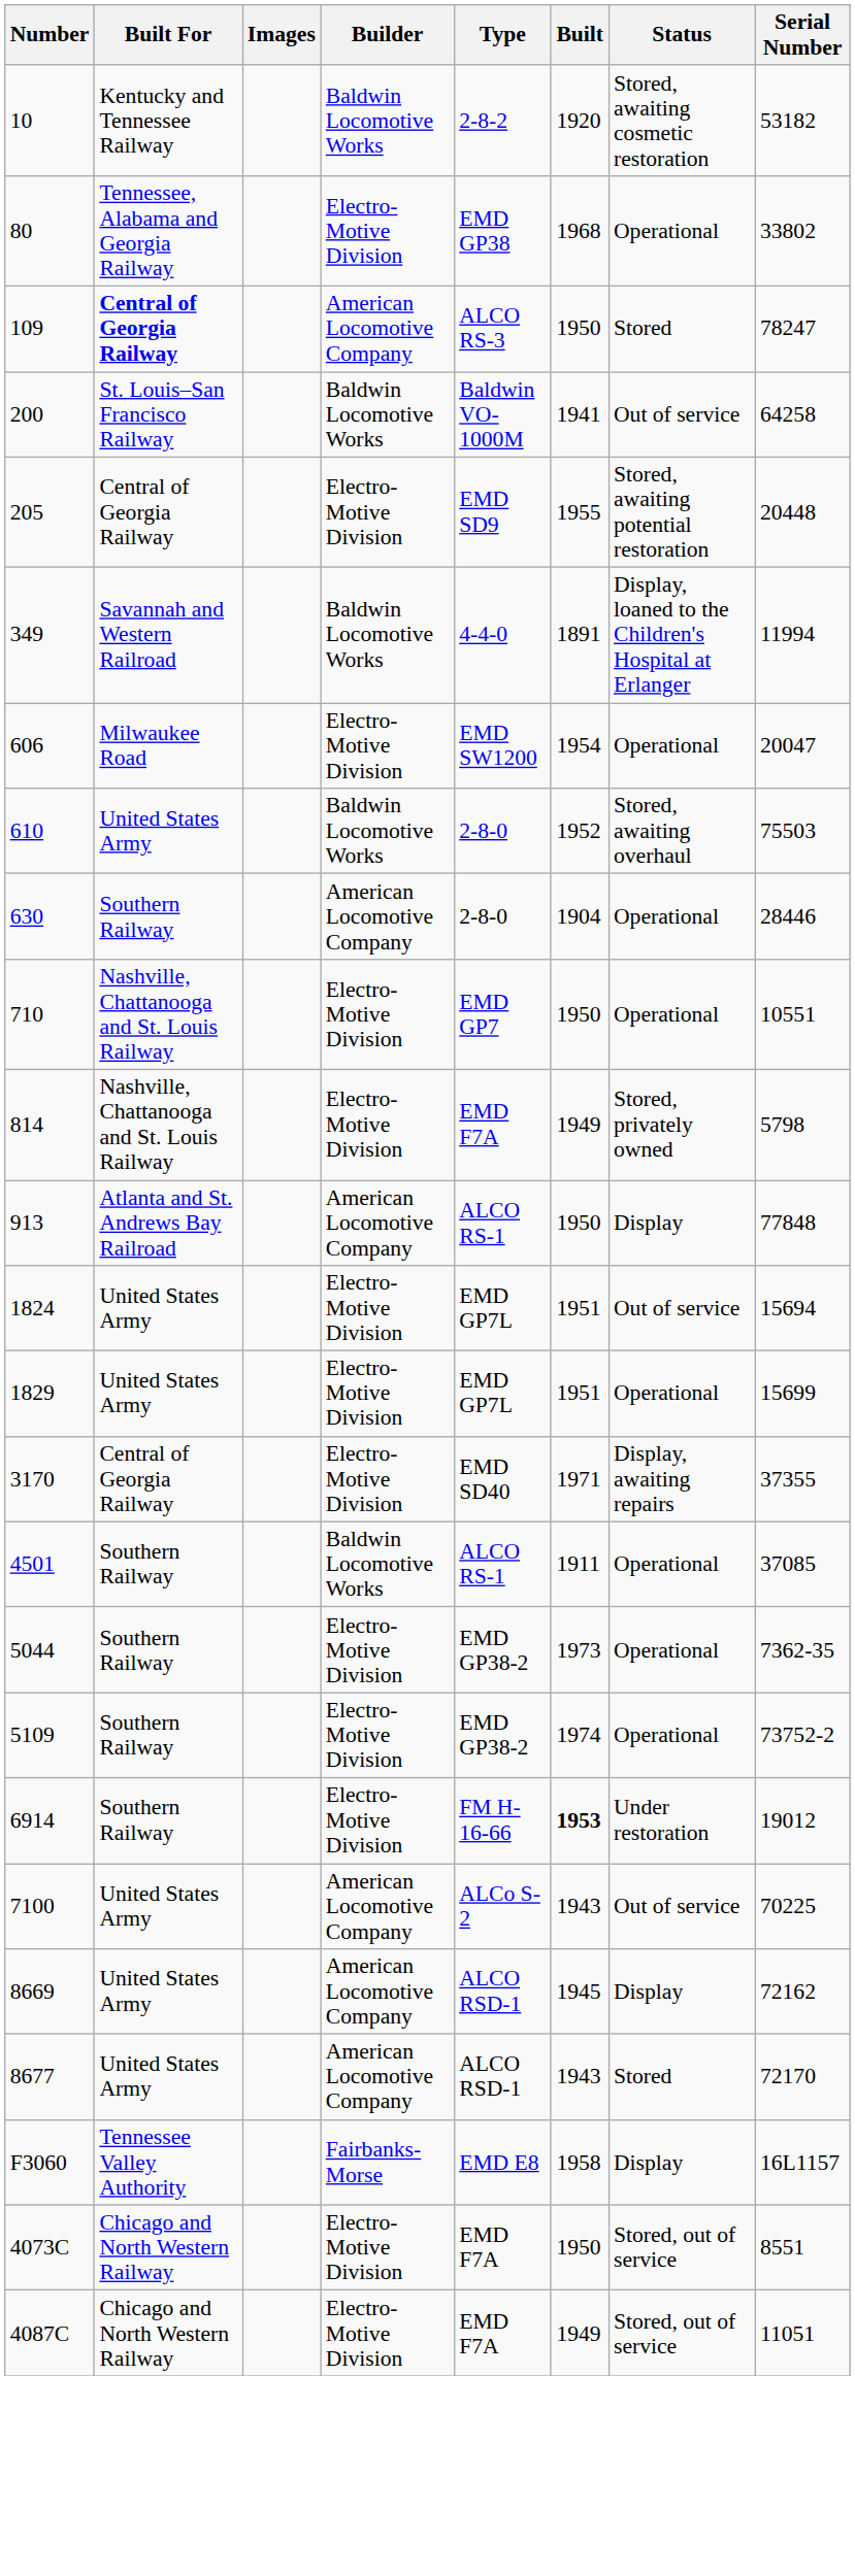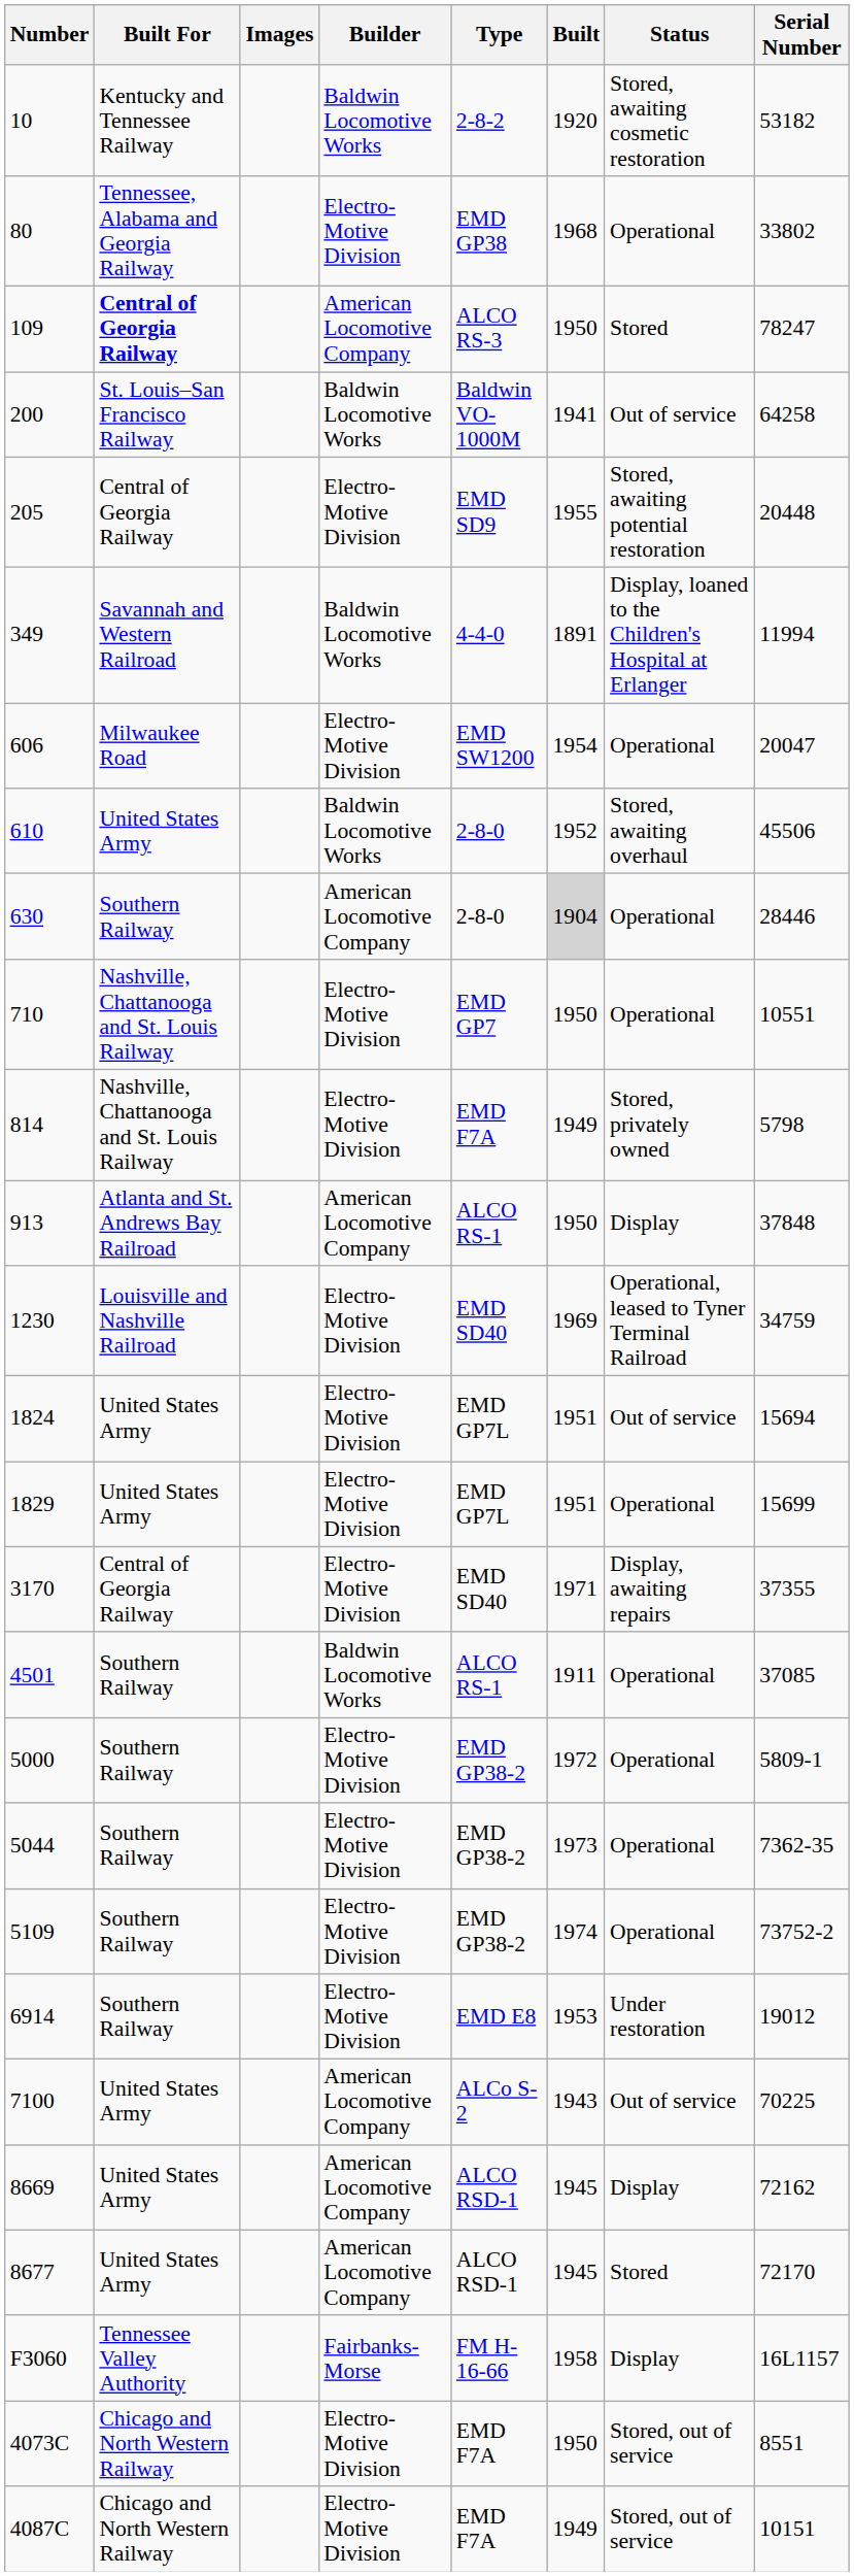 <table class="wikitable">
 <tr>
 <th>Number</th>
 <th>Built For</th>
 <th>Images</th>
 <th>Builder</th>
 <th>Type</th>
 <th>Built</th>
 <th>Status</th>
 <th>Serial Number</th>
 </tr>
 <tr>
 <td>10</td>
 <td>Kentucky and Tennessee Railway</td>
 <td></td>
 <td><a href='#'>Baldwin Locomotive Works</a></td>
 <td><a href='#'>2-8-2</a></td>
 <td>1920</td>
 <td>Stored, awaiting cosmetic restoration</td>
 <td>53182</td>
 </tr>
 <tr>
 <td>80</td>
 <td><a href='#'>Tennessee, Alabama and Georgia Railway</a></td>
 <td></td>
 <td><a href='#'>Electro-Motive Division</a></td>
 <td><a href='#'>EMD GP38</a></td>
 <td>1968</td>
 <td>Operational</td>
 <td>33802</td>
 </tr>
 <tr>
 <td>109</td>
 <td><strong><a href='#'>Central of Georgia Railway</a></strong></td>
 <td></td>
 <td><a href='#'>American Locomotive Company</a></td>
 <td><a href='#'>ALCO RS-3</a></td>
 <td>1950</td>
 <td>Stored</td>
 <td>78247</td>
 </tr>
 <tr>
 <td>200</td>
 <td><a href='#'>St. Louis–San Francisco Railway</a></td>
 <td></td>
 <td>Baldwin Locomotive Works</td>
 <td><a href='#'>Baldwin VO-1000M</a></td>
 <td>1941</td>
 <td>Out of service</td>
 <td>64258</td>
 </tr>
 <tr>
 <td>205</td>
 <td>Central of Georgia Railway</td>
 <td></td>
 <td>Electro-Motive Division</td>
 <td><a href='#'>EMD SD9</a></td>
 <td>1955</td>
 <td>Stored, awaiting potential restoration</td>
 <td>20448</td>
 </tr>
 <tr>
 <td>349</td>
 <td><a href='#'>Savannah and Western Railroad</a></td>
 <td></td>
 <td>Baldwin Locomotive Works</td>
 <td><a href='#'>4-4-0</a></td>
 <td>1891</td>
 <td>Display, loaned to the <a href='#'>Children's Hospital at Erlanger</a></td>
 <td>11994</td>
 </tr>
 <tr>
 <td>606</td>
 <td><a href='#'>Milwaukee Road</a></td>
 <td></td>
 <td>Electro-Motive Division</td>
 <td><a href='#'>EMD SW1200</a></td>
 <td>1954</td>
 <td>Operational</td>
 <td>20047</td>
 </tr>
 <tr>
 <td><a href='#'>610</a></td>
 <td><a href='#'>United States Army</a></td>
 <td></td>
 <td>Baldwin Locomotive Works</td>
 <td><a href='#'>2-8-0</a></td>
 <td>1952</td>
 <td>Stored, awaiting overhaul</td>
-<td>75503</td>
+<td>45506</td>
 </tr>
 <tr>
 <td><a href='#'>630</a></td>
 <td><a href='#'>Southern Railway</a></td>
 <td></td>
 <td>American Locomotive Company</td>
 <td>2-8-0</td>
-<td>1904</td>
+<td style="background: lightgrey;">1904</td>
 <td>Operational</td>
 <td>28446</td>
 </tr>
 <tr>
 <td>710</td>
 <td><a href='#'>Nashville, Chattanooga and St. Louis Railway</a></td>
 <td></td>
 <td>Electro-Motive Division</td>
 <td><a href='#'>EMD GP7</a></td>
 <td>1950</td>
 <td>Operational</td>
 <td>10551</td>
 </tr>
 <tr>
 <td>814</td>
 <td>Nashville, Chattanooga and St. Louis Railway</td>
 <td></td>
 <td>Electro-Motive Division</td>
 <td><a href='#'>EMD F7A</a></td>
 <td>1949</td>
 <td>Stored, privately owned</td>
 <td>5798</td>
 </tr>
 <tr>
 <td>913</td>
 <td><a href='#'>Atlanta and St. Andrews Bay Railroad</a></td>
 <td></td>
 <td>American Locomotive Company</td>
 <td><a href='#'>ALCO RS-1</a></td>
 <td>1950</td>
 <td>Display</td>
-<td>77848</td>
+<td>37848</td>
+</tr>
+<tr>
+<td>1230</td>
+<td><a href='#'>Louisville and Nashville Railroad</a></td>
+<td></td>
+<td>Electro-Motive Division</td>
+<td><a href='#'>EMD SD40</a></td>
+<td>1969</td>
+<td>Operational, leased to Tyner Terminal Railroad</td>
+<td>34759</td>
 </tr>
 <tr>
 <td>1824</td>
 <td>United States Army</td>
 <td></td>
 <td>Electro-Motive Division</td>
 <td>EMD GP7L</td>
 <td>1951</td>
 <td>Out of service</td>
 <td>15694</td>
 </tr>
 <tr>
 <td>1829</td>
 <td>United States Army</td>
 <td></td>
 <td>Electro-Motive Division</td>
 <td>EMD GP7L</td>
 <td>1951</td>
 <td>Operational</td>
 <td>15699</td>
 </tr>
 <tr>
 <td>3170</td>
 <td>Central of Georgia Railway</td>
 <td></td>
 <td>Electro-Motive Division</td>
 <td>EMD SD40</td>
 <td>1971</td>
 <td>Display, awaiting repairs</td>
 <td>37355</td>
 </tr>
 <tr>
 <td><a href='#'>4501</a></td>
 <td>Southern Railway</td>
 <td></td>
 <td>Baldwin Locomotive Works</td>
 <td><a href='#'>ALCO RS-1</a></td>
 <td>1911</td>
 <td>Operational</td>
 <td>37085</td>
 </tr>
 <tr>
+<td>5000</td>
+<td>Southern Railway</td>
+<td></td>
+<td>Electro-Motive Division</td>
+<td><a href='#'>EMD GP38-2</a></td>
+<td>1972</td>
+<td>Operational</td>
+<td>5809-1</td>
+</tr>
+<tr>
 <td>5044</td>
 <td>Southern Railway</td>
 <td></td>
 <td>Electro-Motive Division</td>
 <td>EMD GP38-2</td>
 <td>1973</td>
 <td>Operational</td>
 <td>7362-35</td>
 </tr>
 <tr>
 <td>5109</td>
 <td>Southern Railway</td>
 <td></td>
 <td>Electro-Motive Division</td>
 <td>EMD GP38-2</td>
 <td>1974</td>
 <td>Operational</td>
 <td>73752-2</td>
 </tr>
 <tr>
 <td>6914</td>
 <td>Southern Railway</td>
 <td></td>
 <td>Electro-Motive Division</td>
-<td><a href='#'>FM H-16-66</a></td>
-<td><strong>1953</strong></td>
+<td><a href='#'>EMD E8</a></td>
+<td>1953</td>
 <td>Under restoration</td>
 <td>19012</td>
 </tr>
 <tr>
 <td>7100</td>
 <td>United States Army</td>
 <td></td>
 <td>American Locomotive Company</td>
 <td><a href='#'>ALCo S-2</a></td>
 <td>1943</td>
 <td>Out of service</td>
 <td>70225</td>
 </tr>
 <tr>
 <td>8669</td>
 <td>United States Army</td>
 <td></td>
 <td>American Locomotive Company</td>
 <td><a href='#'>ALCO RSD-1</a></td>
 <td>1945</td>
 <td>Display</td>
 <td>72162</td>
 </tr>
 <tr>
 <td>8677</td>
 <td>United States Army</td>
 <td></td>
 <td>American Locomotive Company</td>
 <td>ALCO RSD-1</td>
-<td>1943</td>
+<td>1945</td>
 <td>Stored</td>
 <td>72170</td>
 </tr>
 <tr>
 <td>F3060</td>
 <td><a href='#'>Tennessee Valley Authority</a></td>
 <td></td>
 <td><a href='#'>Fairbanks-Morse</a></td>
-<td><a href='#'>EMD E8</a></td>
+<td><a href='#'>FM H-16-66</a></td>
 <td>1958</td>
 <td>Display</td>
 <td>16L1157</td>
 </tr>
 <tr>
 <td>4073C</td>
 <td><a href='#'>Chicago and North Western Railway</a></td>
 <td></td>
 <td>Electro-Motive Division</td>
 <td>EMD F7A</td>
 <td>1950</td>
 <td>Stored, out of service</td>
 <td>8551</td>
 </tr>
 <tr>
 <td>4087C</td>
 <td>Chicago and North Western Railway</td>
 <td></td>
 <td>Electro-Motive Division</td>
 <td>EMD F7A</td>
 <td>1949</td>
 <td>Stored, out of service</td>
-<td>11051</td>
+<td>10151</td>
 </tr>
 </table>
